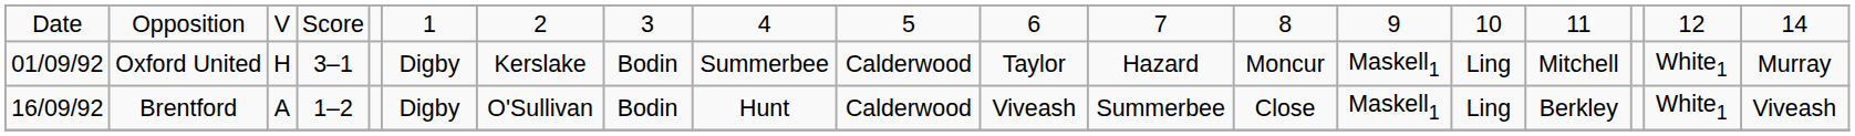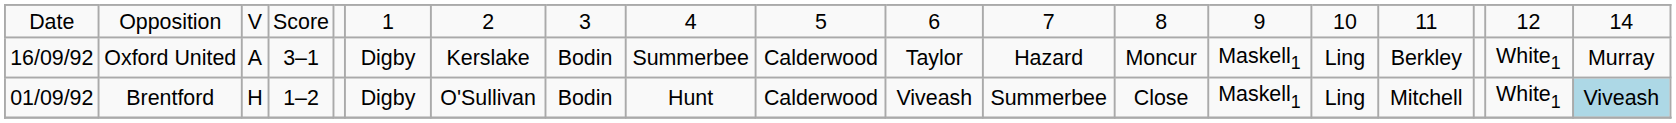 <table class="wikitable" style="font-size: 70%; text-align: center;">
 <tr style="text-align:center;">
 <td style="width:10px; ">Date</td>
 <td style="width:150px; ">Opposition</td>
 <td style="width:5px; ">V</td>
 <td style="width:5px; ">Score</td>
 <td style="width:1px; text-align:center;"></td>
 <td style="width:95px; ">1</td>
 <td style="width:75px; ">2</td>
 <td style="width:75px; ">3</td>
 <td style="width:75px; ">4</td>
 <td style="width:75px; ">5</td>
 <td style="width:75px; ">6</td>
 <td style="width:75px; ">7</td>
 <td style="width:75px; ">8</td>
 <td style="width:75px; ">9</td>
 <td style="width:75px; ">10</td>
 <td style="width:75px; ">11</td>
 <td style="width:1px; text-align:center;"></td>
 <td style="width:75px; ">12</td>
 <td style="width:75px; ">14</td>
 </tr>
 <tr>
-<td>01/09/92</td>
+<td>16/09/92</td>
 <td>Oxford United</td>
-<td>H</td>
+<td>A</td>
 <td>3–1</td>
 <td></td>
 <td>Digby</td>
 <td>Kerslake</td>
 <td>Bodin</td>
 <td>Summerbee</td>
 <td>Calderwood</td>
 <td>Taylor</td>
 <td>Hazard</td>
 <td>Moncur</td>
 <td>Maskell<sub>1</sub></td>
 <td>Ling</td>
-<td>Mitchell</td>
+<td>Berkley</td>
 <td></td>
 <td>White<sub>1</sub></td>
 <td>Murray</td>
 </tr>
 <tr>
-<td>16/09/92</td>
+<td>01/09/92</td>
 <td>Brentford</td>
-<td>A</td>
+<td>H</td>
 <td>1–2</td>
 <td></td>
 <td>Digby</td>
 <td>O'Sullivan</td>
 <td>Bodin</td>
 <td>Hunt</td>
 <td>Calderwood</td>
 <td>Viveash</td>
 <td>Summerbee</td>
 <td>Close</td>
 <td>Maskell<sub>1</sub></td>
 <td>Ling</td>
-<td>Berkley</td>
+<td>Mitchell</td>
 <td></td>
 <td>White<sub>1</sub></td>
-<td>Viveash</td>
+<td style="background: lightblue;">Viveash</td>
 </tr>
 <tr>
 </tr>
 </table>
